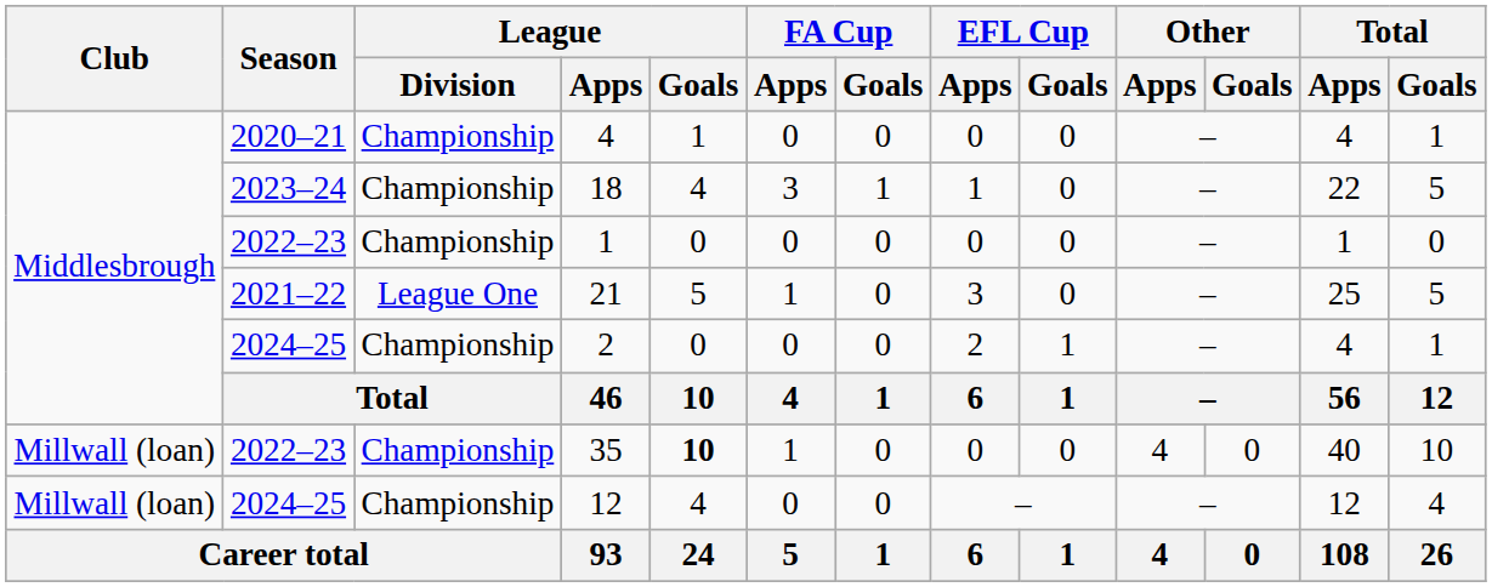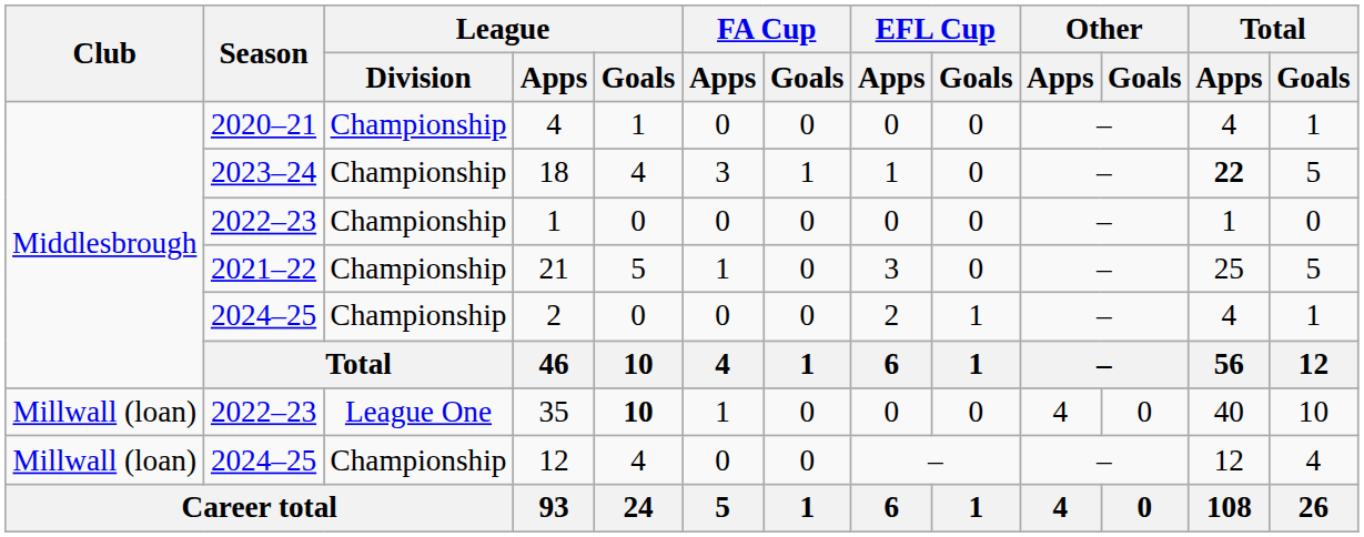 <table class="wikitable" style="text-align: center">
 <tr>
 <th rowspan="2">Club</th>
 <th rowspan="2">Season</th>
 <th colspan="3">League</th>
 <th colspan="2"><a href='#'>FA Cup</a></th>
 <th colspan="2"><a href='#'>EFL Cup</a></th>
 <th colspan="2">Other</th>
 <th colspan="2">Total</th>
 </tr>
 <tr>
 <th>Division</th>
 <th>Apps</th>
 <th>Goals</th>
 <th>Apps</th>
 <th>Goals</th>
 <th>Apps</th>
 <th>Goals</th>
 <th>Apps</th>
 <th>Goals</th>
 <th>Apps</th>
 <th>Goals</th>
 </tr>
 <tr>
 <td rowspan="6"><a href='#'>Middlesbrough</a></td>
 <td><a href='#'>2020–21</a></td>
 <td><a href='#'>Championship</a></td>
 <td>4</td>
 <td>1</td>
 <td>0</td>
 <td>0</td>
 <td>0</td>
 <td>0</td>
 <td colspan="2">–</td>
 <td>4</td>
 <td>1</td>
 </tr>
 <tr>
 <td><a href='#'>2023–24</a></td>
 <td>Championship</td>
 <td>18</td>
 <td>4</td>
 <td>3</td>
 <td>1</td>
 <td>1</td>
 <td>0</td>
 <td colspan="2">–</td>
-<td>22</td>
+<td><strong>22</strong></td>
 <td>5</td>
 </tr>
 <tr>
 <td><a href='#'>2022–23</a></td>
 <td>Championship</td>
 <td>1</td>
 <td>0</td>
 <td>0</td>
 <td>0</td>
 <td>0</td>
 <td>0</td>
 <td colspan="2">–</td>
 <td>1</td>
 <td>0</td>
 </tr>
 <tr>
 <td><a href='#'>2021–22</a></td>
-<td><a href='#'>League One</a></td>
+<td>Championship</td>
 <td>21</td>
 <td>5</td>
 <td>1</td>
 <td>0</td>
 <td>3</td>
 <td>0</td>
 <td colspan="2">–</td>
 <td>25</td>
 <td>5</td>
 </tr>
 <tr>
 <td><a href='#'>2024–25</a></td>
 <td>Championship</td>
 <td>2</td>
 <td>0</td>
 <td>0</td>
 <td>0</td>
 <td>2</td>
 <td>1</td>
 <td colspan="2">–</td>
 <td>4</td>
 <td>1</td>
 </tr>
 <tr>
 <th colspan="2">Total</th>
 <th>46</th>
 <th>10</th>
 <th>4</th>
 <th>1</th>
 <th>6</th>
 <th>1</th>
 <th colspan="2">–</th>
 <th>56</th>
 <th>12</th>
 </tr>
 <tr>
 <td><a href='#'>Millwall</a> (loan)</td>
 <td><a href='#'>2022–23</a></td>
-<td><a href='#'>Championship</a></td>
+<td><a href='#'>League One</a></td>
 <td>35</td>
 <td><strong>10</strong></td>
 <td>1</td>
 <td>0</td>
 <td>0</td>
 <td>0</td>
 <td>4</td>
 <td>0</td>
 <td>40</td>
 <td>10</td>
 </tr>
 <tr>
 <td><a href='#'>Millwall</a> (loan)</td>
 <td><a href='#'>2024–25</a></td>
 <td>Championship</td>
 <td>12</td>
 <td>4</td>
 <td>0</td>
 <td>0</td>
 <td colspan="2">–</td>
 <td colspan="2">–</td>
 <td>12</td>
 <td>4</td>
 </tr>
 <tr>
 <th colspan="3">Career total</th>
 <th>93</th>
 <th>24</th>
 <th>5</th>
 <th>1</th>
 <th>6</th>
 <th>1</th>
 <th>4</th>
 <th>0</th>
 <th>108</th>
 <th>26</th>
 </tr>
 </table>
